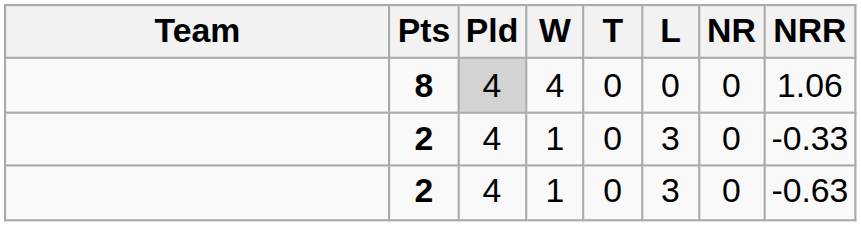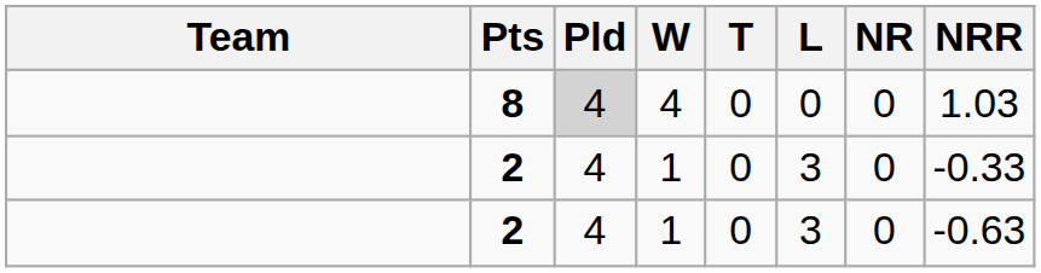 <table class="wikitable" style="text-align:center;">
 <tr>
 <th width=175>Team</th>
 <th style="width:20px;" abbr="Points">Pts</th>
 <th style="width:20px;" abbr="Played">Pld</th>
 <th style="width:20px;" abbr="Won">W</th>
 <th style="width:20px;" abbr="Tied">T</th>
 <th style="width:20px;" abbr="Lost">L</th>
 <th style="width:20px;" abbr="No result">NR</th>
 <th style="width:20px;" abbr="Net run rate">NRR</th>
 </tr>
 <tr>
 <td style="text-align:left;"></td>
 <td><strong>8</strong></td>
 <td style="background: lightgrey;">4</td>
 <td>4</td>
 <td>0</td>
 <td>0</td>
 <td>0</td>
-<td>1.06</td>
+<td>1.03</td>
 </tr>
 <tr>
 <td style="text-align:left;"></td>
 <td><strong>2</strong></td>
 <td>4</td>
 <td>1</td>
 <td>0</td>
 <td>3</td>
 <td>0</td>
 <td>-0.33</td>
 </tr>
 <tr>
 <td style="text-align:left;"></td>
 <td><strong>2</strong></td>
 <td>4</td>
 <td>1</td>
 <td>0</td>
 <td>3</td>
 <td>0</td>
 <td>-0.63</td>
 </tr>
 </table>
